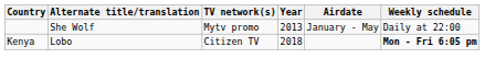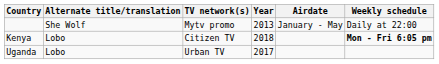 <table class="wikitable">
 <tr>
 <th>Country</th>
 <th>Alternate title/translation</th>
 <th>TV network(s)</th>
 <th>Year</th>
 <th>Airdate</th>
 <th>Weekly schedule</th>
 </tr>
 <tr>
 <td></td>
 <td>She Wolf</td>
 <td>Mytv promo</td>
 <td>2013</td>
 <td>January - May</td>
 <td>Daily at 22:00</td>
 </tr>
 <tr>
 <td>Kenya</td>
 <td>Lobo</td>
 <td>Citizen TV</td>
 <td>2018</td>
 <td></td>
 <td><strong>Mon - Fri 6:05 pm</strong></td>
 </tr>
+<tr>
+<td>Uganda</td>
+<td>Lobo</td>
+<td>Urban TV</td>
+<td>2017</td>
+<td></td>
+<td></td>
+</tr>
 </table>
